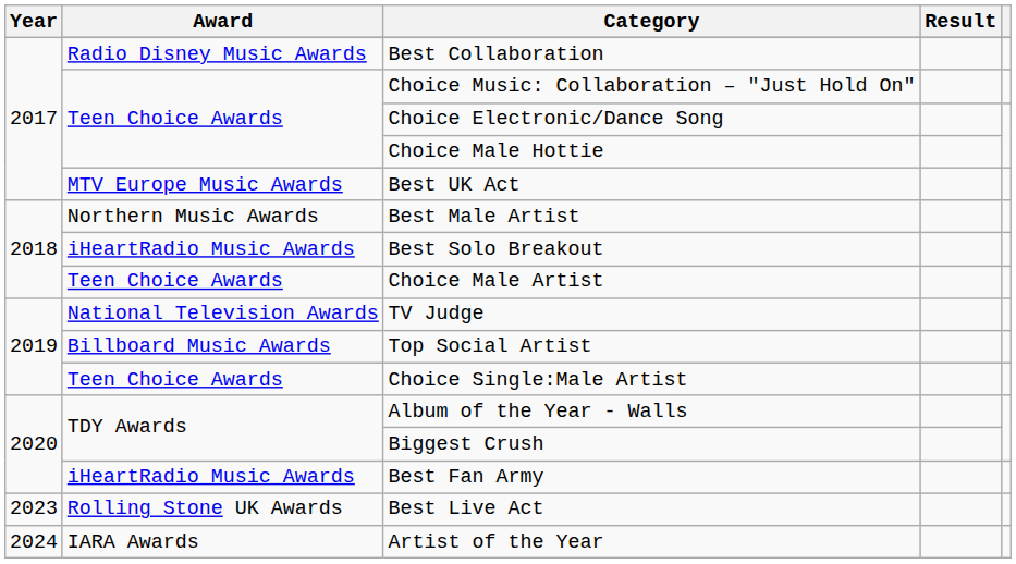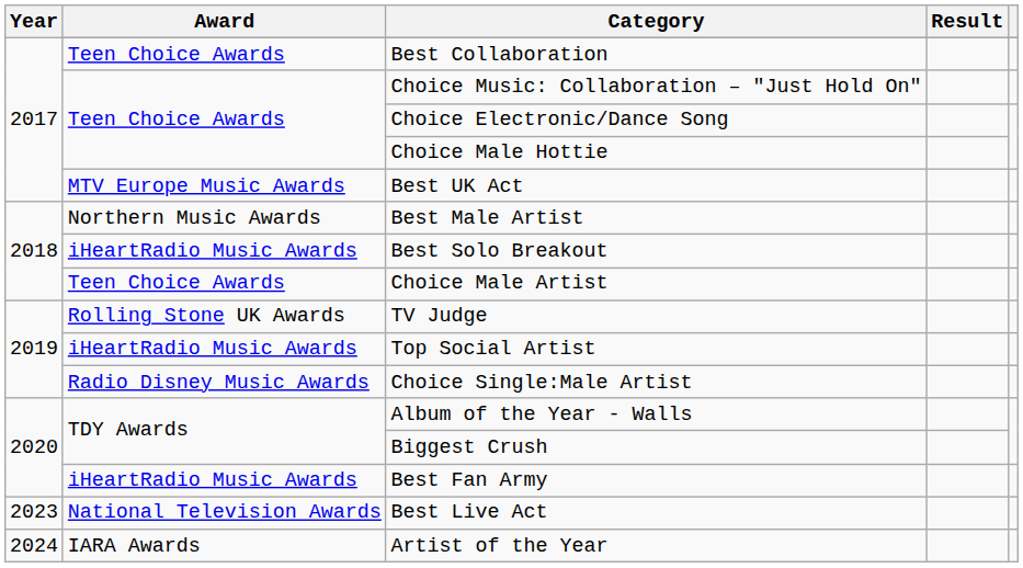 <table class="wikitable">
 <tr>
 <th>Year</th>
 <th>Award</th>
 <th>Category</th>
 <th>Result</th>
 <th class="unsortable"></th>
 </tr>
 <tr>
 <td rowspan=6>2017</td>
 </tr>
 <tr>
-<td><a href='#'>Radio Disney Music Awards</a></td>
+<td><a href='#'>Teen Choice Awards</a></td>
 <td>Best Collaboration</td>
 <td></td>
 <td></td>
 </tr>
 <tr>
 <td rowspan=3><a href='#'>Teen Choice Awards</a></td>
 <td>Choice Music: Collaboration – "Just Hold On"</td>
 <td></td>
 <td></td>
 </tr>
 <tr>
 <td>Choice Electronic/Dance Song</td>
 <td></td>
 <td rowspan="2"></td>
 </tr>
 <tr>
 <td>Choice Male Hottie</td>
 <td></td>
 </tr>
 <tr>
 <td><a href='#'>MTV Europe Music Awards</a></td>
 <td>Best UK Act</td>
 <td></td>
 <td></td>
 </tr>
 <tr>
 <td rowspan="3">2018</td>
 <td>Northern Music Awards</td>
 <td>Best Male Artist</td>
 <td></td>
 <td></td>
 </tr>
 <tr>
 <td><a href='#'>iHeartRadio Music Awards</a></td>
 <td>Best Solo Breakout</td>
 <td></td>
 <td></td>
 </tr>
 <tr>
 <td><a href='#'>Teen Choice Awards</a></td>
 <td>Choice Male Artist</td>
 <td></td>
 <td></td>
 </tr>
 <tr>
 <td rowspan=3>2019</td>
-<td><a href='#'>National Television Awards</a></td>
+<td><a href='#'>Rolling Stone</a> UK Awards</td>
 <td>TV Judge</td>
 <td></td>
 <td></td>
 </tr>
 <tr>
-<td><a href='#'>Billboard Music Awards</a></td>
+<td><a href='#'>iHeartRadio Music Awards</a></td>
 <td>Top Social Artist</td>
 <td></td>
 <td></td>
 </tr>
 <tr>
-<td><a href='#'>Teen Choice Awards</a></td>
+<td><a href='#'>Radio Disney Music Awards</a></td>
 <td>Choice Single:Male Artist</td>
 <td></td>
 <td></td>
 </tr>
 <tr>
 <td rowspan="3">2020</td>
 <td rowspan="2">TDY Awards</td>
 <td>Album of the Year - Walls</td>
 <td></td>
 <td rowspan="2"></td>
 </tr>
 <tr>
 <td>Biggest Crush</td>
 <td></td>
 </tr>
 <tr>
 <td><a href='#'>iHeartRadio Music Awards</a></td>
 <td>Best Fan Army</td>
 <td></td>
 <td></td>
 </tr>
 <tr>
 <td>2023</td>
-<td><a href='#'>Rolling Stone</a> UK Awards</td>
+<td><a href='#'>National Television Awards</a></td>
 <td>Best Live Act</td>
 <td></td>
 <td></td>
 </tr>
 <tr>
 <td>2024</td>
 <td>IARA Awards</td>
 <td>Artist of the Year</td>
 <td></td>
 <td></td>
 </tr>
 </table>
